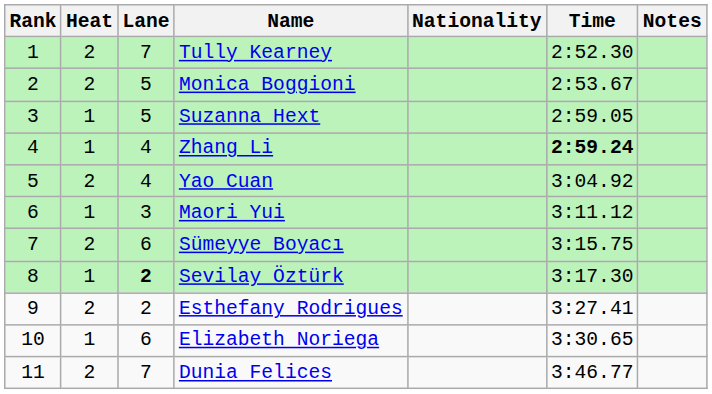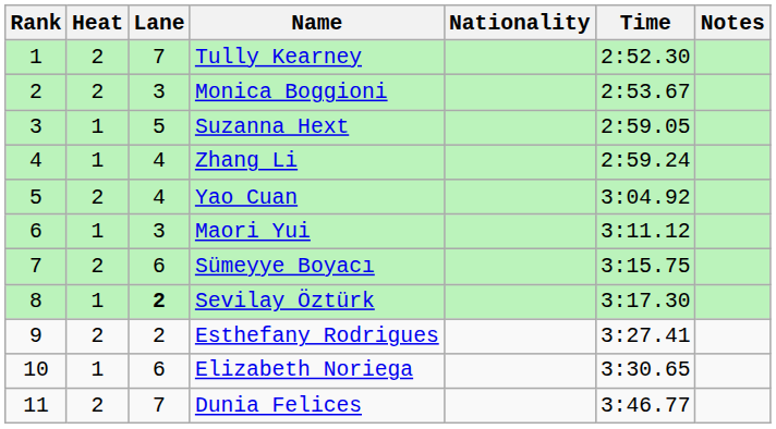 <table class="wikitable sortable" style="text-align:center">
 <tr>
 <th>Rank</th>
 <th>Heat</th>
 <th>Lane</th>
 <th>Name</th>
 <th>Nationality</th>
 <th>Time</th>
 <th>Notes</th>
 </tr>
 <tr bgcolor=bbf3bb>
 <td>1</td>
 <td>2</td>
 <td>7</td>
 <td align=left><a href='#'>Tully Kearney</a></td>
 <td align=left></td>
 <td>2:52.30</td>
 <td></td>
 </tr>
 <tr bgcolor=bbf3bb>
 <td>2</td>
 <td>2</td>
-<td>5</td>
+<td>3</td>
 <td align=left><a href='#'>Monica Boggioni</a></td>
 <td align=left></td>
 <td>2:53.67</td>
 <td></td>
 </tr>
 <tr bgcolor=bbf3bb>
 <td>3</td>
 <td>1</td>
 <td>5</td>
 <td align=left><a href='#'>Suzanna Hext</a></td>
 <td align=left></td>
 <td>2:59.05</td>
 <td></td>
 </tr>
 <tr bgcolor=bbf3bb>
 <td>4</td>
 <td>1</td>
 <td>4</td>
 <td align=left><a href='#'>Zhang Li</a></td>
 <td align=left></td>
-<td><strong>2:59.24</strong></td>
+<td>2:59.24</td>
 <td></td>
 </tr>
 <tr bgcolor=bbf3bb>
 <td>5</td>
 <td>2</td>
 <td>4</td>
 <td align=left><a href='#'>Yao Cuan</a></td>
 <td align=left></td>
 <td>3:04.92</td>
 <td></td>
 </tr>
 <tr bgcolor=bbf3bb>
 <td>6</td>
 <td>1</td>
 <td>3</td>
 <td align=left><a href='#'>Maori Yui</a></td>
 <td align=left></td>
 <td>3:11.12</td>
 <td></td>
 </tr>
 <tr bgcolor=bbf3bb>
 <td>7</td>
 <td>2</td>
 <td>6</td>
 <td align=left><a href='#'>Sümeyye Boyacı</a></td>
 <td align=left></td>
 <td>3:15.75</td>
 <td></td>
 </tr>
 <tr bgcolor=bbf3bb>
 <td>8</td>
 <td>1</td>
 <td><strong>2</strong></td>
 <td align=left><a href='#'>Sevilay Öztürk</a></td>
 <td align=left></td>
 <td>3:17.30</td>
 <td></td>
 </tr>
 <tr>
 <td>9</td>
 <td>2</td>
 <td>2</td>
 <td align=left><a href='#'>Esthefany Rodrigues</a></td>
 <td align=left></td>
 <td>3:27.41</td>
 <td></td>
 </tr>
 <tr>
 <td>10</td>
 <td>1</td>
 <td>6</td>
 <td align=left><a href='#'>Elizabeth Noriega</a></td>
 <td align=left></td>
 <td>3:30.65</td>
 <td></td>
 </tr>
 <tr>
 <td>11</td>
 <td>2</td>
 <td>7</td>
 <td align=left><a href='#'>Dunia Felices</a></td>
 <td align=left></td>
 <td>3:46.77</td>
 <td></td>
 </tr>
 </table>
